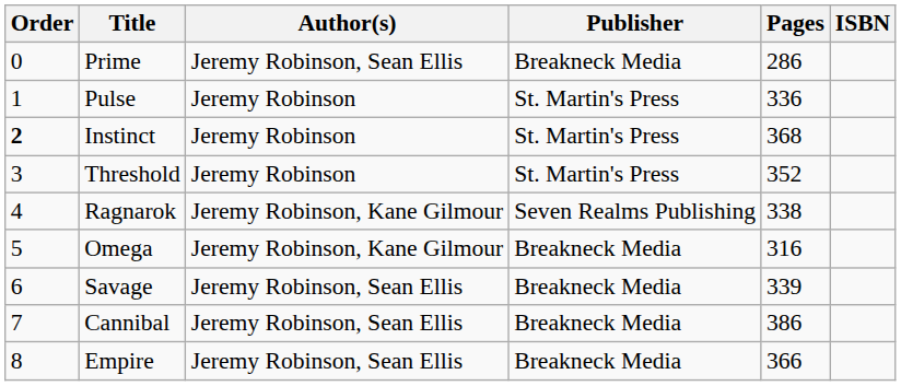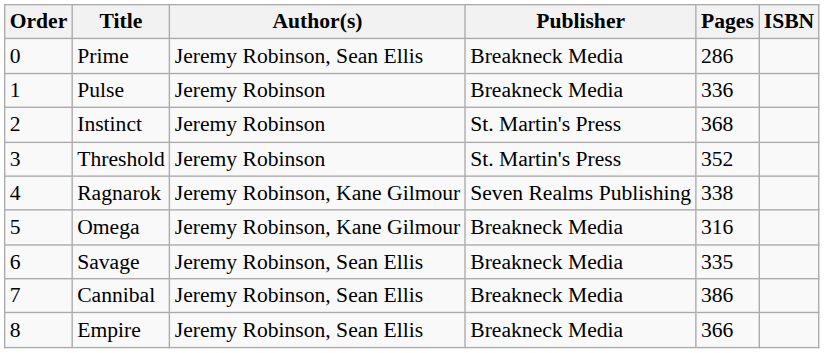 <table class="wikitable sortable">
 <tr>
 <th>Order</th>
 <th>Title</th>
 <th>Author(s)</th>
 <th>Publisher</th>
 <th>Pages</th>
 <th>ISBN</th>
 </tr>
 <tr>
 <td>0</td>
 <td>Prime</td>
 <td>Jeremy Robinson, Sean Ellis</td>
 <td>Breakneck Media</td>
 <td>286</td>
 <td></td>
 </tr>
 <tr>
 <td>1</td>
 <td>Pulse</td>
 <td>Jeremy Robinson</td>
-<td>St. Martin's Press</td>
+<td>Breakneck Media</td>
 <td>336</td>
 <td></td>
 </tr>
 <tr>
-<td><strong>2</strong></td>
+<td>2</td>
 <td>Instinct</td>
 <td>Jeremy Robinson</td>
 <td>St. Martin's Press</td>
 <td>368</td>
 <td></td>
 </tr>
 <tr>
 <td>3</td>
 <td>Threshold</td>
 <td>Jeremy Robinson</td>
 <td>St. Martin's Press</td>
 <td>352</td>
 <td></td>
 </tr>
 <tr>
 <td>4</td>
 <td>Ragnarok</td>
 <td>Jeremy Robinson, Kane Gilmour</td>
 <td>Seven Realms Publishing</td>
 <td>338</td>
 <td></td>
 </tr>
 <tr>
 <td>5</td>
 <td>Omega</td>
 <td>Jeremy Robinson, Kane Gilmour</td>
 <td>Breakneck Media</td>
 <td>316</td>
 <td></td>
 </tr>
 <tr>
 <td>6</td>
 <td>Savage</td>
 <td>Jeremy Robinson, Sean Ellis</td>
 <td>Breakneck Media</td>
-<td>339</td>
+<td>335</td>
 <td></td>
 </tr>
 <tr>
 <td>7</td>
 <td>Cannibal</td>
 <td>Jeremy Robinson, Sean Ellis</td>
 <td>Breakneck Media</td>
 <td>386</td>
 <td></td>
 </tr>
 <tr>
 <td>8</td>
 <td>Empire</td>
 <td>Jeremy Robinson, Sean Ellis</td>
 <td>Breakneck Media</td>
 <td>366</td>
 <td></td>
 </tr>
 </table>
